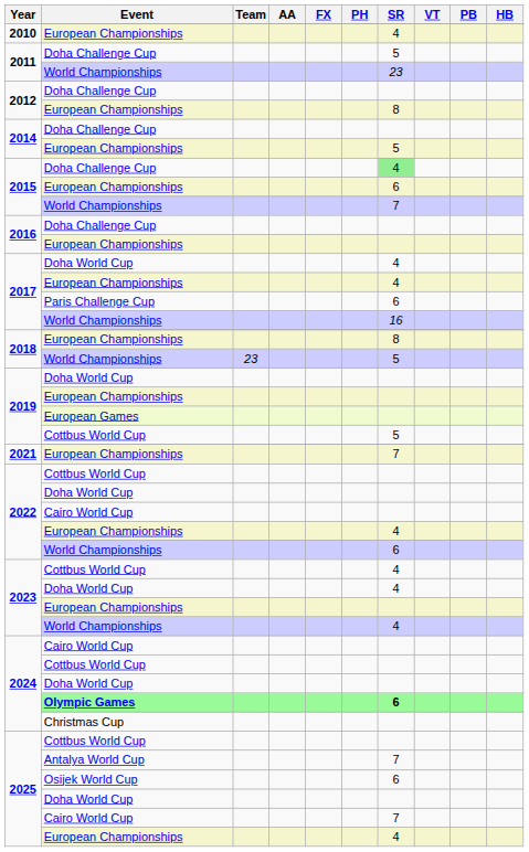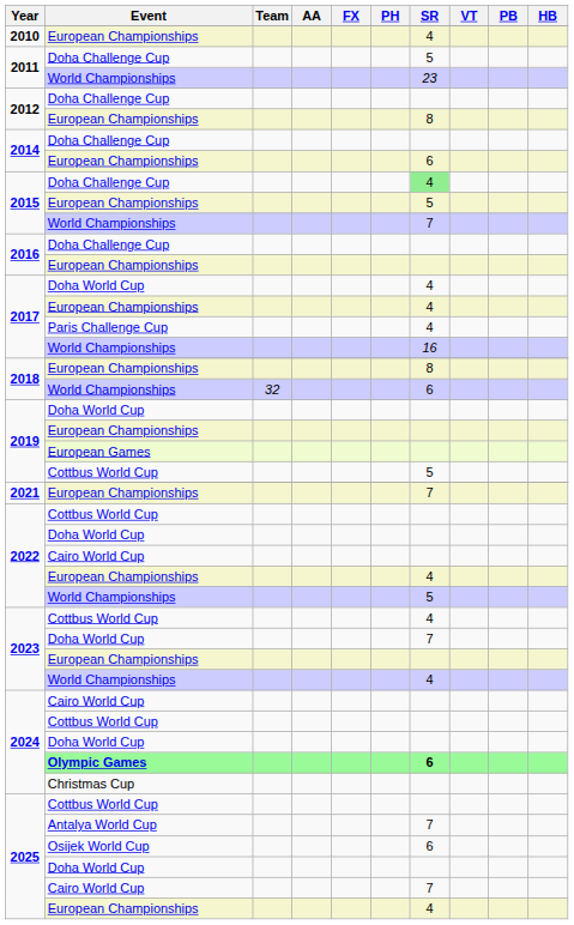 <table class="wikitable sortable" style="text-align:center; font-size:95%;">
 <tr>
 <th width=7% class=unsortable>Year</th>
 <th width=37% class=unsortable>Event</th>
 <th width=7% class=unsortable>Team</th>
 <th width=7% class=unsortable>AA</th>
 <th width=7% class=unsortable><a href='#'>FX</a></th>
 <th width=7% class=unsortable><a href='#'>PH</a></th>
 <th width=7% class=unsortable><a href='#'>SR</a></th>
 <th width=7% class=unsortable><a href='#'>VT</a></th>
 <th width=7% class=unsortable><a href='#'>PB</a></th>
 <th width=7% class=unsortable><a href='#'>HB</a></th>
 </tr>
 <tr>
 <td rowspan="2"><strong>2010</strong></td>
 </tr>
 <tr bgcolor=#F5F6CE>
 <td align=left><a href='#'>European Championships</a></td>
 <td></td>
 <td></td>
 <td></td>
 <td></td>
 <td>4</td>
 <td></td>
 <td></td>
 <td></td>
 </tr>
 <tr>
 <td rowspan="2"><strong>2011</strong></td>
 <td align=left><a href='#'>Doha Challenge Cup</a></td>
 <td></td>
 <td></td>
 <td></td>
 <td></td>
 <td>5</td>
 <td></td>
 <td></td>
 <td></td>
 </tr>
 <tr bgcolor=#CCCCFF>
 <td align=left><a href='#'>World Championships</a></td>
 <td></td>
 <td></td>
 <td></td>
 <td></td>
 <td><em>23</em></td>
 <td></td>
 <td></td>
 <td></td>
 </tr>
 <tr>
 <td rowspan="2"><strong>2012</strong></td>
 <td align=left><a href='#'>Doha Challenge Cup</a></td>
 <td></td>
 <td></td>
 <td></td>
 <td></td>
 <td></td>
 <td></td>
 <td></td>
 <td></td>
 </tr>
 <tr bgcolor=#F5F6CE>
 <td align=left><a href='#'>European Championships</a></td>
 <td></td>
 <td></td>
 <td></td>
 <td></td>
 <td>8</td>
 <td></td>
 <td></td>
 <td></td>
 </tr>
 <tr>
 <td rowspan="2"><strong><a href='#'>2014</a></strong></td>
 <td align=left><a href='#'>Doha Challenge Cup</a></td>
 <td></td>
 <td></td>
 <td></td>
 <td></td>
 <td></td>
 <td></td>
 <td></td>
 <td></td>
 </tr>
 <tr bgcolor=#F5F6CE>
 <td align=left><a href='#'>European Championships</a></td>
 <td></td>
 <td></td>
 <td></td>
 <td></td>
-<td>5</td>
+<td>6</td>
 <td></td>
 <td></td>
 <td></td>
 </tr>
 <tr>
 <td rowspan="3"><strong><a href='#'>2015</a></strong></td>
 <td align=left><a href='#'>Doha Challenge Cup</a></td>
 <td></td>
 <td></td>
 <td></td>
 <td></td>
 <td style="background: lightgreen;">4</td>
 <td></td>
 <td></td>
 <td></td>
 </tr>
 <tr bgcolor=#F5F6CE>
 <td align=left><a href='#'>European Championships</a></td>
 <td></td>
 <td></td>
 <td></td>
 <td></td>
-<td>6</td>
+<td>5</td>
 <td></td>
 <td></td>
 <td></td>
 </tr>
 <tr bgcolor=#CCCCFF>
 <td align=left><a href='#'>World Championships</a></td>
 <td></td>
 <td></td>
 <td></td>
 <td></td>
 <td>7</td>
 <td></td>
 <td></td>
 <td></td>
 </tr>
 <tr>
 <td rowspan="2"><strong><a href='#'>2016</a></strong></td>
 <td align=left><a href='#'>Doha Challenge Cup</a></td>
 <td></td>
 <td></td>
 <td></td>
 <td></td>
 <td></td>
 <td></td>
 <td></td>
 <td></td>
 </tr>
 <tr bgcolor=#F5F6CE>
 <td align=left><a href='#'>European Championships</a></td>
 <td></td>
 <td></td>
 <td></td>
 <td></td>
 <td></td>
 <td></td>
 <td></td>
 <td></td>
 </tr>
 <tr>
 <td rowspan="4"><strong><a href='#'>2017</a></strong></td>
 <td align=left><a href='#'>Doha World Cup</a></td>
 <td></td>
 <td></td>
 <td></td>
 <td></td>
 <td>4</td>
 <td></td>
 <td></td>
 <td></td>
 </tr>
 <tr bgcolor=#F5F6CE>
 <td align=left><a href='#'>European Championships</a></td>
 <td></td>
 <td></td>
 <td></td>
 <td></td>
 <td>4</td>
 <td></td>
 <td></td>
 <td></td>
 </tr>
 <tr>
 <td align=left><a href='#'>Paris Challenge Cup</a></td>
 <td></td>
 <td></td>
 <td></td>
 <td></td>
-<td>6</td>
+<td>4</td>
 <td></td>
 <td></td>
 <td></td>
 </tr>
 <tr bgcolor=#CCCCFF>
 <td align=left><a href='#'>World Championships</a></td>
 <td></td>
 <td></td>
 <td></td>
 <td></td>
 <td><em>16</em></td>
 <td></td>
 <td></td>
 <td></td>
 </tr>
 <tr>
 <td rowspan="3"><strong><a href='#'>2018</a></strong></td>
 </tr>
 <tr bgcolor=#F5F6CE>
 <td align=left><a href='#'>European Championships</a></td>
 <td></td>
 <td></td>
 <td></td>
 <td></td>
 <td>8</td>
 <td></td>
 <td></td>
 <td></td>
 </tr>
 <tr bgcolor=#CCCCFF>
 <td align=left><a href='#'>World Championships</a></td>
-<td><em>23</em></td>
+<td><em>32</em></td>
 <td></td>
 <td></td>
 <td></td>
-<td>5</td>
+<td>6</td>
 <td></td>
 <td></td>
 <td></td>
 </tr>
 <tr>
 <td rowspan="4"><strong><a href='#'>2019</a></strong></td>
 <td align=left><a href='#'>Doha World Cup</a></td>
 <td></td>
 <td></td>
 <td></td>
 <td></td>
 <td></td>
 <td></td>
 <td></td>
 <td></td>
 </tr>
 <tr bgcolor=#F5F6CE>
 <td align=left><a href='#'>European Championships</a></td>
 <td></td>
 <td></td>
 <td></td>
 <td></td>
 <td></td>
 <td></td>
 <td></td>
 <td></td>
 </tr>
 <tr bgcolor=#f0fccf>
 <td align=left><a href='#'>European Games</a></td>
 <td></td>
 <td></td>
 <td></td>
 <td></td>
 <td></td>
 <td></td>
 <td></td>
 <td></td>
 </tr>
 <tr>
 <td align=left><a href='#'>Cottbus World Cup</a></td>
 <td></td>
 <td></td>
 <td></td>
 <td></td>
 <td>5</td>
 <td></td>
 <td></td>
 <td></td>
 </tr>
 <tr>
 <td rowspan="2"><strong><a href='#'>2021</a></strong></td>
 </tr>
 <tr bgcolor=#F5F6CE>
 <td align=left><a href='#'>European Championships</a></td>
 <td></td>
 <td></td>
 <td></td>
 <td></td>
 <td>7</td>
 <td></td>
 <td></td>
 <td></td>
 </tr>
 <tr>
 <td rowspan="5"><strong><a href='#'>2022</a></strong></td>
 <td align=left><a href='#'>Cottbus World Cup</a></td>
 <td></td>
 <td></td>
 <td></td>
 <td></td>
 <td></td>
 <td></td>
 <td></td>
 <td></td>
 </tr>
 <tr>
 <td align=left><a href='#'>Doha World Cup</a></td>
 <td></td>
 <td></td>
 <td></td>
 <td></td>
 <td></td>
 <td></td>
 <td></td>
 <td></td>
 </tr>
 <tr>
 <td align=left><a href='#'>Cairo World Cup</a></td>
 <td></td>
 <td></td>
 <td></td>
 <td></td>
 <td></td>
 <td></td>
 <td></td>
 <td></td>
 </tr>
 <tr bgcolor=#F5F6CE>
 <td align=left><a href='#'>European Championships</a></td>
 <td></td>
 <td></td>
 <td></td>
 <td></td>
 <td>4</td>
 <td></td>
 <td></td>
 <td></td>
 </tr>
 <tr bgcolor=#CCCCFF>
 <td align=left><a href='#'>World Championships</a></td>
 <td></td>
 <td></td>
 <td></td>
 <td></td>
-<td>6</td>
+<td>5</td>
 <td></td>
 <td></td>
 <td></td>
 </tr>
 <tr>
 <td rowspan="4"><strong><a href='#'>2023</a></strong></td>
 <td align=left><a href='#'>Cottbus World Cup</a></td>
 <td></td>
 <td></td>
 <td></td>
 <td></td>
 <td>4</td>
 <td></td>
 <td></td>
 <td></td>
 </tr>
 <tr>
 <td align=left><a href='#'>Doha World Cup</a></td>
 <td></td>
 <td></td>
 <td></td>
 <td></td>
-<td>4</td>
+<td>7</td>
 <td></td>
 <td></td>
 <td></td>
 </tr>
 <tr bgcolor=#F5F6CE>
 <td align=left><a href='#'>European Championships</a></td>
 <td></td>
 <td></td>
 <td></td>
 <td></td>
 <td></td>
 <td></td>
 <td></td>
 <td></td>
 </tr>
 <tr bgcolor=#CCCCFF>
 <td align=left><a href='#'>World Championships</a></td>
 <td></td>
 <td></td>
 <td></td>
 <td></td>
 <td>4</td>
 <td></td>
 <td></td>
 <td></td>
 </tr>
 <tr>
 <td rowspan="5"><strong><a href='#'>2024</a></strong></td>
 <td align=left><a href='#'>Cairo World Cup</a></td>
 <td></td>
 <td></td>
 <td></td>
 <td></td>
 <td></td>
 <td></td>
 <td></td>
 <td></td>
 </tr>
 <tr>
 <td align=left><a href='#'>Cottbus World Cup</a></td>
 <td></td>
 <td></td>
 <td></td>
 <td></td>
 <td></td>
 <td></td>
 <td></td>
 <td></td>
 </tr>
 <tr>
 <td align=left><a href='#'>Doha World Cup</a></td>
 <td></td>
 <td></td>
 <td></td>
 <td></td>
 <td></td>
 <td></td>
 <td></td>
 <td></td>
 </tr>
 <tr bgcolor=98FB98>
 <td align=left><strong><a href='#'>Olympic Games</a></strong></td>
 <td></td>
 <td></td>
 <td></td>
 <td></td>
 <td><strong>6</strong></td>
 <td></td>
 <td></td>
 <td></td>
 </tr>
 <tr>
 <td align=left>Christmas Cup</td>
 <td></td>
 <td></td>
 <td></td>
 <td></td>
 <td></td>
 <td></td>
 <td></td>
 <td></td>
 </tr>
 <tr>
 <td rowspan="6"><strong><a href='#'>2025</a></strong></td>
 <td align=left><a href='#'>Cottbus World Cup</a></td>
 <td></td>
 <td></td>
 <td></td>
 <td></td>
 <td></td>
 <td></td>
 <td></td>
 <td></td>
 </tr>
 <tr>
 <td align=left><a href='#'>Antalya World Cup</a></td>
 <td></td>
 <td></td>
 <td></td>
 <td></td>
 <td>7</td>
 <td></td>
 <td></td>
 <td></td>
 </tr>
 <tr>
 <td align=left><a href='#'>Osijek World Cup</a></td>
 <td></td>
 <td></td>
 <td></td>
 <td></td>
 <td>6</td>
 <td></td>
 <td></td>
 <td></td>
 </tr>
 <tr>
 <td align=left><a href='#'>Doha World Cup</a></td>
 <td></td>
 <td></td>
 <td></td>
 <td></td>
 <td></td>
 <td></td>
 <td></td>
 <td></td>
 </tr>
 <tr>
 <td align=left><a href='#'>Cairo World Cup</a></td>
 <td></td>
 <td></td>
 <td></td>
 <td></td>
 <td>7</td>
 <td></td>
 <td></td>
 <td></td>
 </tr>
 <tr bgcolor=#F5F6CE>
 <td align=left><a href='#'>European Championships</a></td>
 <td></td>
 <td></td>
 <td></td>
 <td></td>
 <td>4</td>
 <td></td>
 <td></td>
 <td></td>
 </tr>
 </table>
